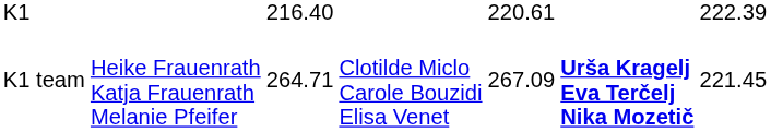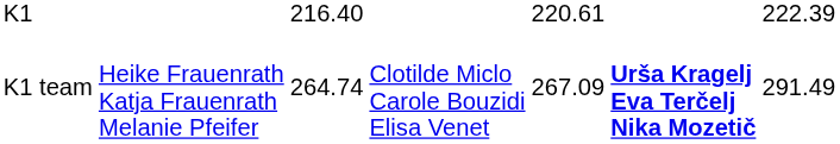 <table>
 <tr>
 <td>K1</td>
 <td></td>
 <td>216.40</td>
 <td></td>
 <td>220.61</td>
 <td></td>
 <td>222.39</td>
 </tr>
 <tr>
 <td>K1 team</td>
 <td><br><a href='#'>Heike Frauenrath</a><br><a href='#'>Katja Frauenrath</a><br><a href='#'>Melanie Pfeifer</a></td>
-<td>264.71</td>
+<td>264.74</td>
 <td><br><a href='#'>Clotilde Miclo</a><br><a href='#'>Carole Bouzidi</a><br><a href='#'>Elisa Venet</a></td>
 <td>267.09</td>
 <td><strong><br><a href='#'>Urša Kragelj</a><br><a href='#'>Eva Terčelj</a><br><a href='#'>Nika Mozetič</a></strong></td>
-<td>221.45</td>
+<td>291.49</td>
 </tr>
 </table>
